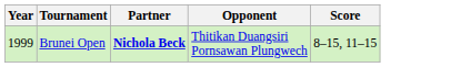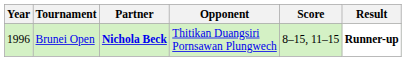 <table class="sortable wikitable" style="font-size: 90%;">
 <tr>
 <th>Year</th>
 <th>Tournament</th>
 <th>Partner</th>
 <th>Opponent</th>
 <th>Score</th>
+<th>Result</th>
 </tr>
 <tr style="background:#D4F1C5">
-<td align="center">1999</td>
+<td align="center">1996</td>
 <td align="left"><a href='#'>Brunei Open</a></td>
 <td align="left"><strong> <a href='#'>Nichola Beck</a></strong></td>
 <td align="left"> <a href='#'>Thitikan Duangsiri</a><br> <a href='#'>Pornsawan Plungwech</a></td>
 <td align="left">8–15, 11–15</td>
+<td style="text-align:left; background:white"> <strong>Runner-up</strong></td>
 </tr>
 </table>
